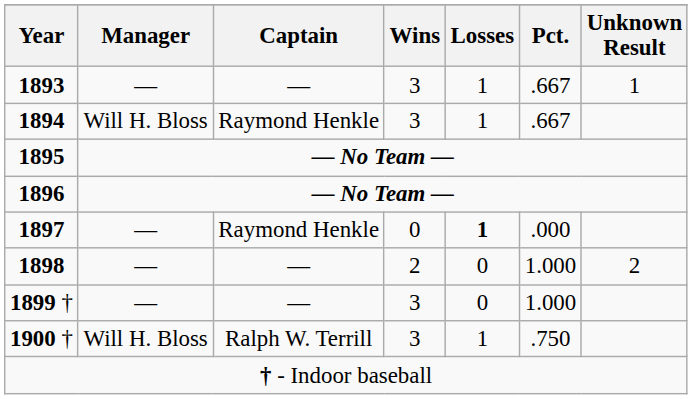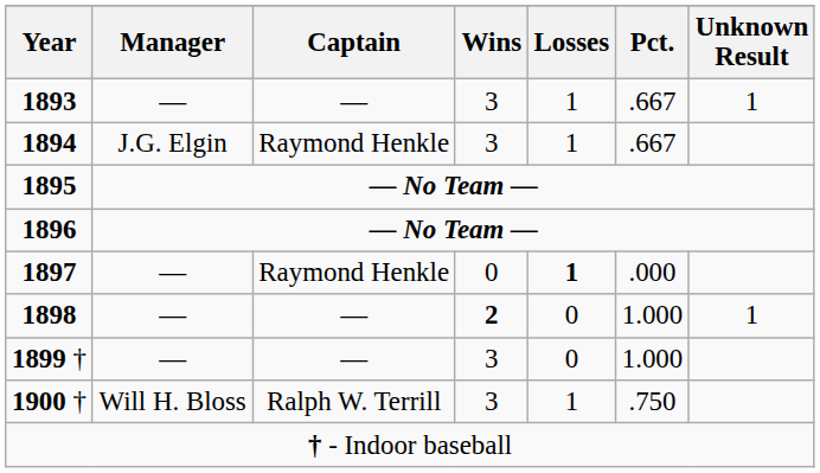 <table class="wikitable" style="text-align:center">
 <tr style="background:#ffc">
 </tr>
 <tr>
 <th>Year</th>
 <th>Manager</th>
 <th>Captain</th>
 <th>Wins</th>
 <th>Losses</th>
 <th>Pct.</th>
 <th>Unknown<br>Result</th>
 </tr>
 <tr>
 <td><strong>1893</strong></td>
 <td>—</td>
 <td>—</td>
 <td>3</td>
 <td>1</td>
 <td>.667</td>
 <td>1</td>
 </tr>
 <tr>
 <td><strong>1894</strong></td>
-<td>Will H. Bloss</td>
+<td>J.G. Elgin</td>
 <td>Raymond Henkle</td>
 <td>3</td>
 <td>1</td>
 <td>.667</td>
 <td></td>
 </tr>
 <tr>
 <td><strong>1895</strong></td>
 <td colspan="6"><strong><em>— No Team —</em></strong></td>
 </tr>
 <tr>
 <td><strong>1896</strong></td>
 <td colspan="6"><strong><em>— No Team —</em></strong></td>
 </tr>
 <tr>
 <td><strong>1897</strong></td>
 <td>—</td>
 <td>Raymond Henkle</td>
 <td>0</td>
 <td><strong>1</strong></td>
 <td>.000</td>
 <td></td>
 </tr>
 <tr>
 <td><strong>1898</strong></td>
 <td>—</td>
 <td>—</td>
-<td>2</td>
+<td><strong>2</strong></td>
 <td>0</td>
 <td>1.000</td>
-<td>2</td>
+<td>1</td>
 </tr>
 <tr>
 <td><strong>1899</strong> †</td>
 <td>—</td>
 <td>—</td>
 <td>3</td>
 <td>0</td>
 <td>1.000</td>
 <td></td>
 </tr>
 <tr>
 <td><strong>1900</strong> †</td>
 <td>Will H. Bloss</td>
 <td>Ralph W. Terrill</td>
 <td>3</td>
 <td>1</td>
 <td>.750</td>
 <td></td>
 </tr>
 <tr>
 <td colspan="7"><strong>†</strong> - Indoor baseball</td>
 </tr>
 </table>
